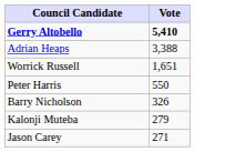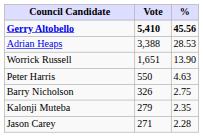 <table class="wikitable sortable">
 <tr>
 <th style="background:#ddf; width:200px;">Council Candidate</th>
 <th style="background:#ddf; width:50px;">Vote</th>
+<th style="background:#ddf; width:30px;">%</th>
 </tr>
 <tr>
 <td><strong><a href='#'>Gerry Altobello</a></strong></td>
 <td><strong>5,410</strong></td>
+<td><strong>45.56</strong></td>
 </tr>
 <tr>
 <td><a href='#'>Adrian Heaps</a></td>
 <td>3,388</td>
+<td>28.53</td>
 </tr>
 <tr>
 <td>Worrick Russell</td>
 <td>1,651</td>
+<td>13.90</td>
 </tr>
 <tr>
 <td>Peter Harris</td>
 <td>550</td>
+<td>4.63</td>
 </tr>
 <tr>
 <td>Barry Nicholson</td>
 <td>326</td>
+<td>2.75</td>
 </tr>
 <tr>
 <td>Kalonji Muteba</td>
 <td>279</td>
+<td>2.35</td>
 </tr>
 <tr>
 <td>Jason Carey</td>
 <td>271</td>
+<td>2.28</td>
 </tr>
 </table>
